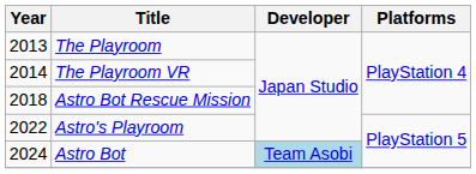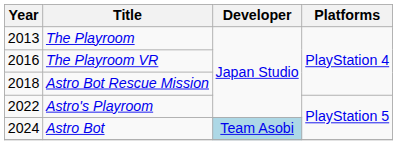 <table class="wikitable">
 <tr>
 <th scope="col">Year</th>
 <th scope="col">Title</th>
 <th scope="col">Developer</th>
 <th scope="col">Platforms</th>
 </tr>
 <tr>
 <td style="text-align:center;">2013</td>
 <td scope="row"><em><a href='#'>The Playroom</a></em></td>
 <td rowspan="4" style="text-align:center;"><a href='#'>Japan Studio</a></td>
 <td rowspan="3" style="text-align:center;"><a href='#'>PlayStation 4</a></td>
 </tr>
 <tr>
-<td style="text-align:center;">2014</td>
+<td style="text-align:center;">2016</td>
 <td scope="row"><em><a href='#'>The Playroom VR</a></em></td>
 </tr>
 <tr>
 <td style="text-align:center;">2018</td>
 <td scope="row"><em><a href='#'>Astro Bot Rescue Mission</a></em></td>
 </tr>
 <tr>
 <td style="text-align:center;">2022</td>
 <td scope="row"><em><a href='#'>Astro's Playroom</a></em></td>
 <td rowspan="2" style="text-align:center;"><a href='#'>PlayStation 5</a></td>
 </tr>
 <tr>
 <td style="text-align:center;">2024</td>
 <td scope="row"><em><a href='#'>Astro Bot</a></em></td>
 <td style="background: lightblue; text-align:center;"><a href='#'>Team Asobi</a></td>
 </tr>
 <tr>
 </tr>
 </table>
